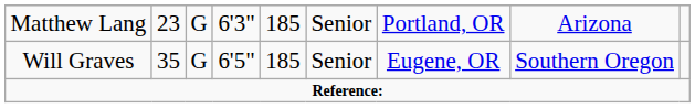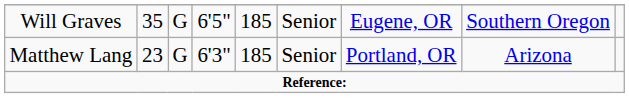 <table class="wikitable sortable" style="text-align: center">
 <tr align=center>
+</tr>
+<tr>
+<td>Will Graves</td>
+<td>35</td>
+<td>G</td>
+<td>6'5"</td>
+<td>185</td>
+<td>Senior</td>
+<td><a href='#'>Eugene, OR</a></td>
+<td><a href='#'>Southern Oregon</a></td>
+<td></td>
 </tr>
 <tr>
 <td>Matthew Lang</td>
 <td>23</td>
 <td>G</td>
 <td>6'3"</td>
 <td>185</td>
 <td>Senior</td>
 <td><a href='#'>Portland, OR</a></td>
 <td><a href='#'>Arizona</a></td>
 <td></td>
 </tr>
 <tr>
-<td>Will Graves</td>
-<td>35</td>
-<td>G</td>
-<td>6'5"</td>
-<td>185</td>
-<td>Senior</td>
-<td><a href='#'>Eugene, OR</a></td>
-<td><a href='#'>Southern Oregon</a></td>
-<td></td>
-</tr>
-<tr>
 <td colspan="9" style="font-size:8pt; text-align:center;"><strong>Reference:</strong></td>
 </tr>
 </table>
